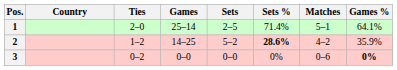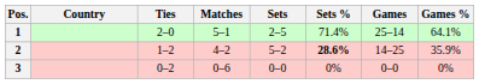 <table class="wikitable nowrap" style=text-align:center>
 <tr>
 <th>Pos.</th>
 <th width=140>Country</th>
 <th width=70>Ties</th>
-<th width=70>Games</th>
+<th width=70>Matches</th>
 <th width=70>Sets</th>
 <th width=70>Sets %</th>
-<th width=70>Matches</th>
+<th width=70>Games</th>
 <th width=70>Games %</th>
 </tr>
 <tr style="background: #CCFFCC;">
 <th>1</th>
 <td align=left></td>
 <td>2–0</td>
-<td>25–14</td>
+<td>5–1</td>
 <td>2–5</td>
 <td>71.4%</td>
-<td>5–1</td>
+<td>25–14</td>
 <td>64.1%</td>
 </tr>
 <tr style="background: #FFCCCC;">
 <th>2</th>
 <td align=left></td>
 <td>1–2</td>
-<td>14–25</td>
+<td>4–2</td>
 <td>5–2</td>
 <td><strong>28.6%</strong></td>
-<td>4–2</td>
+<td>14–25</td>
 <td>35.9%</td>
 </tr>
 <tr style="background: #FFCCCC;">
 <th>3</th>
 <td align=left></td>
 <td>0–2</td>
-<td>0–0</td>
+<td>0–6</td>
 <td>0–0</td>
 <td>0%</td>
-<td>0–6</td>
-<td><strong>0%</strong></td>
+<td>0–0</td>
+<td>0%</td>
 </tr>
 </table>
